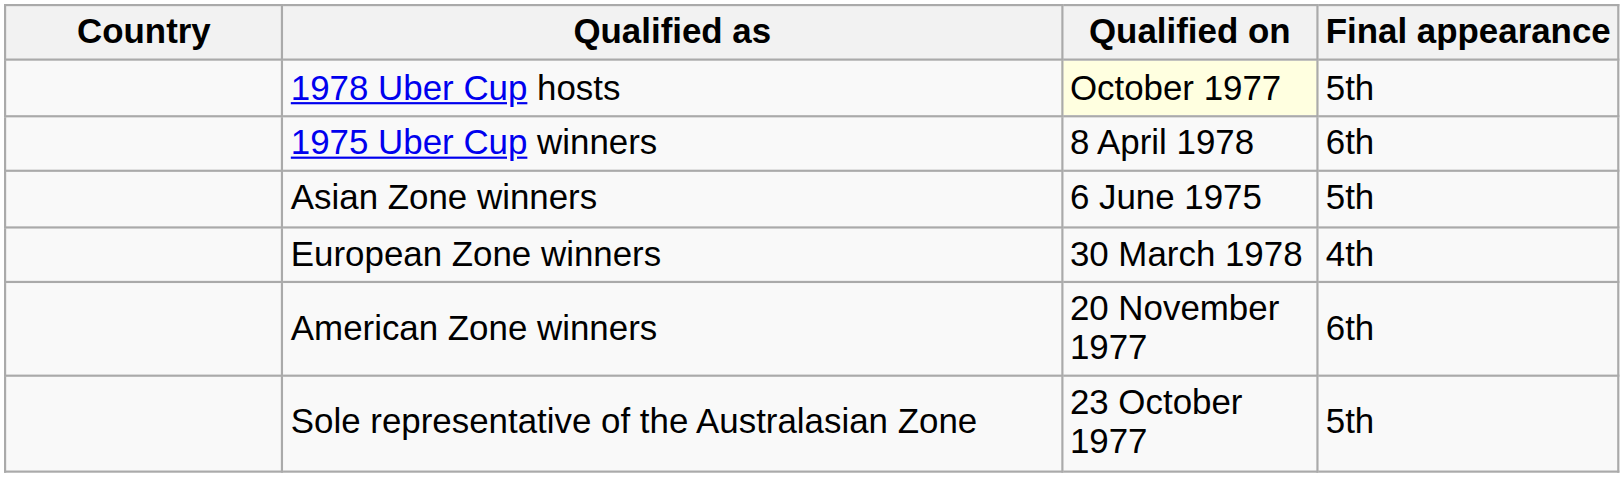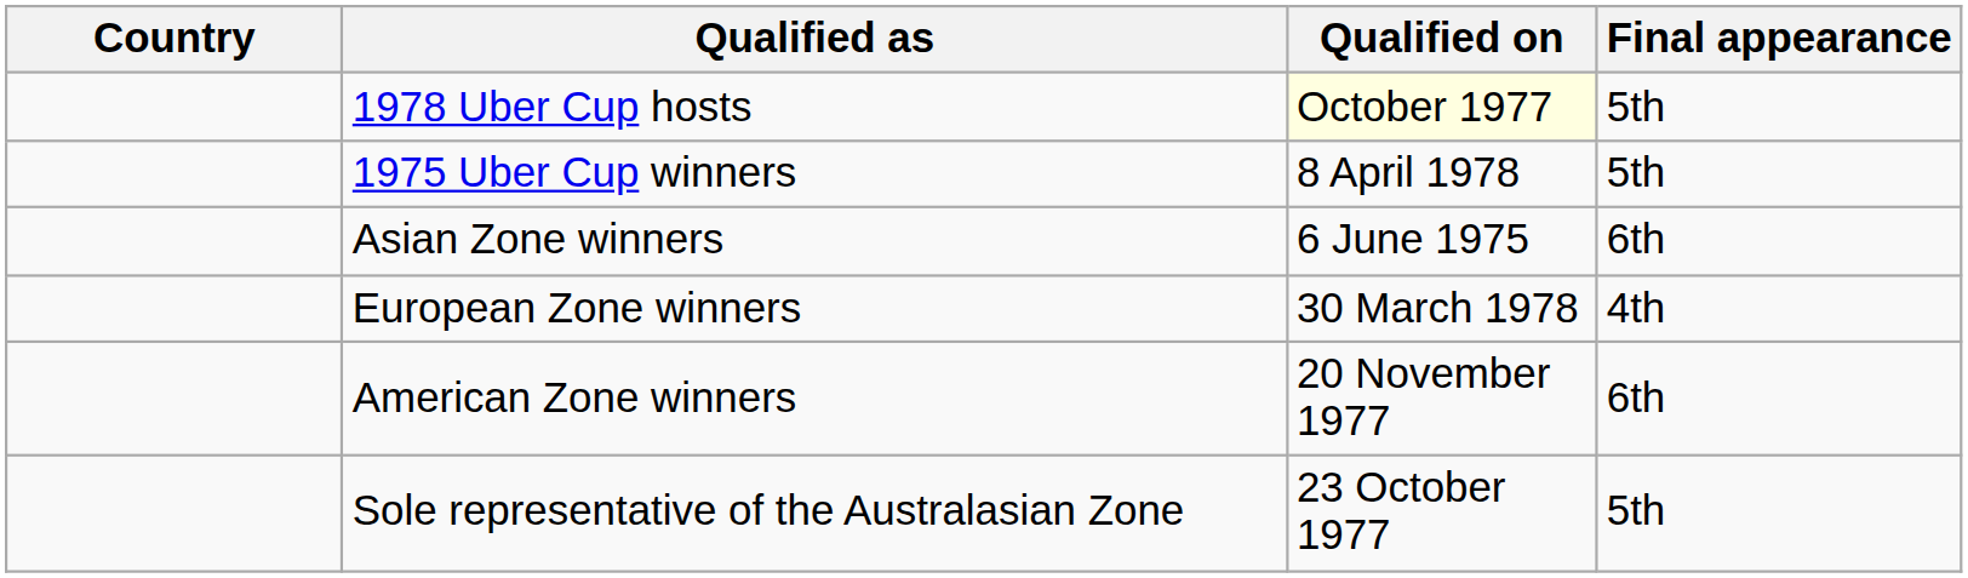 <table class="sortable wikitable">
 <tr>
 <th width="120">Country</th>
 <th width="350">Qualified as</th>
 <th width="110">Qualified on</th>
 <th>Final appearance</th>
 </tr>
 <tr>
 <td></td>
 <td><a href='#'>1978 Uber Cup</a> hosts</td>
 <td style="background: lightyellow;">October 1977</td>
 <td>5th</td>
 </tr>
 <tr>
 <td></td>
 <td><a href='#'>1975 Uber Cup</a> winners</td>
 <td>8 April 1978</td>
-<td>6th</td>
+<td>5th</td>
 </tr>
 <tr>
 <td></td>
 <td>Asian Zone winners</td>
 <td>6 June 1975</td>
-<td>5th</td>
+<td>6th</td>
 </tr>
 <tr>
 <td></td>
 <td>European Zone winners</td>
 <td>30 March 1978</td>
 <td>4th</td>
 </tr>
 <tr>
 <td></td>
 <td>American Zone winners</td>
 <td>20 November 1977</td>
 <td>6th</td>
 </tr>
 <tr>
 <td></td>
 <td>Sole representative of the Australasian Zone</td>
 <td>23 October 1977</td>
 <td>5th</td>
 </tr>
 </table>
